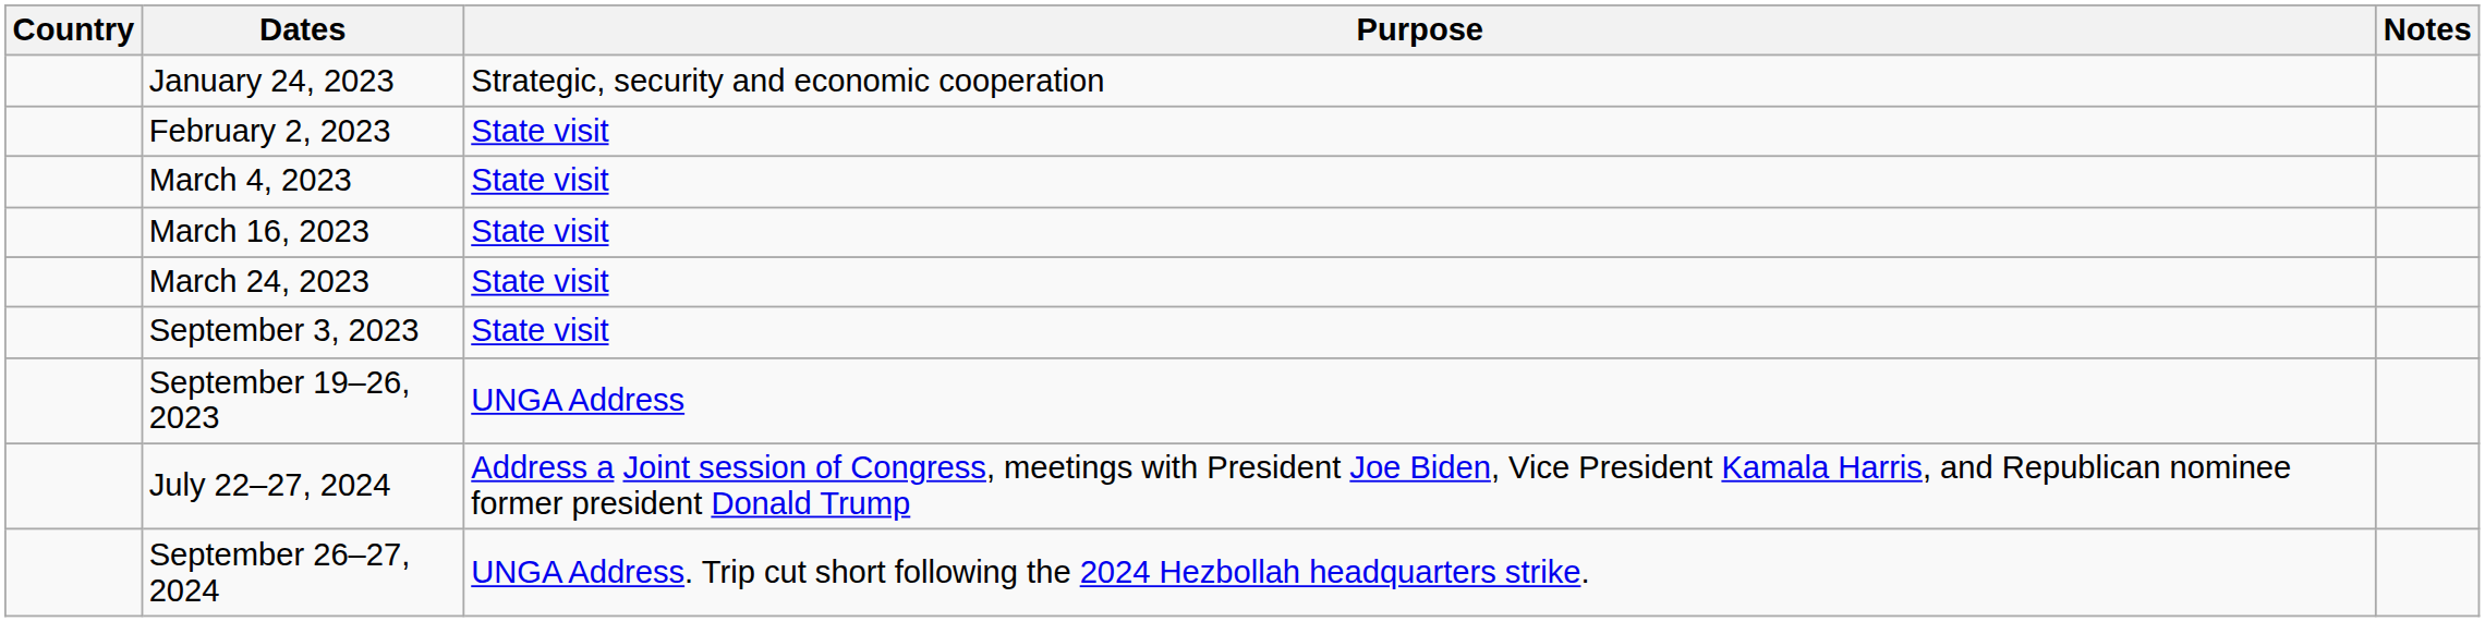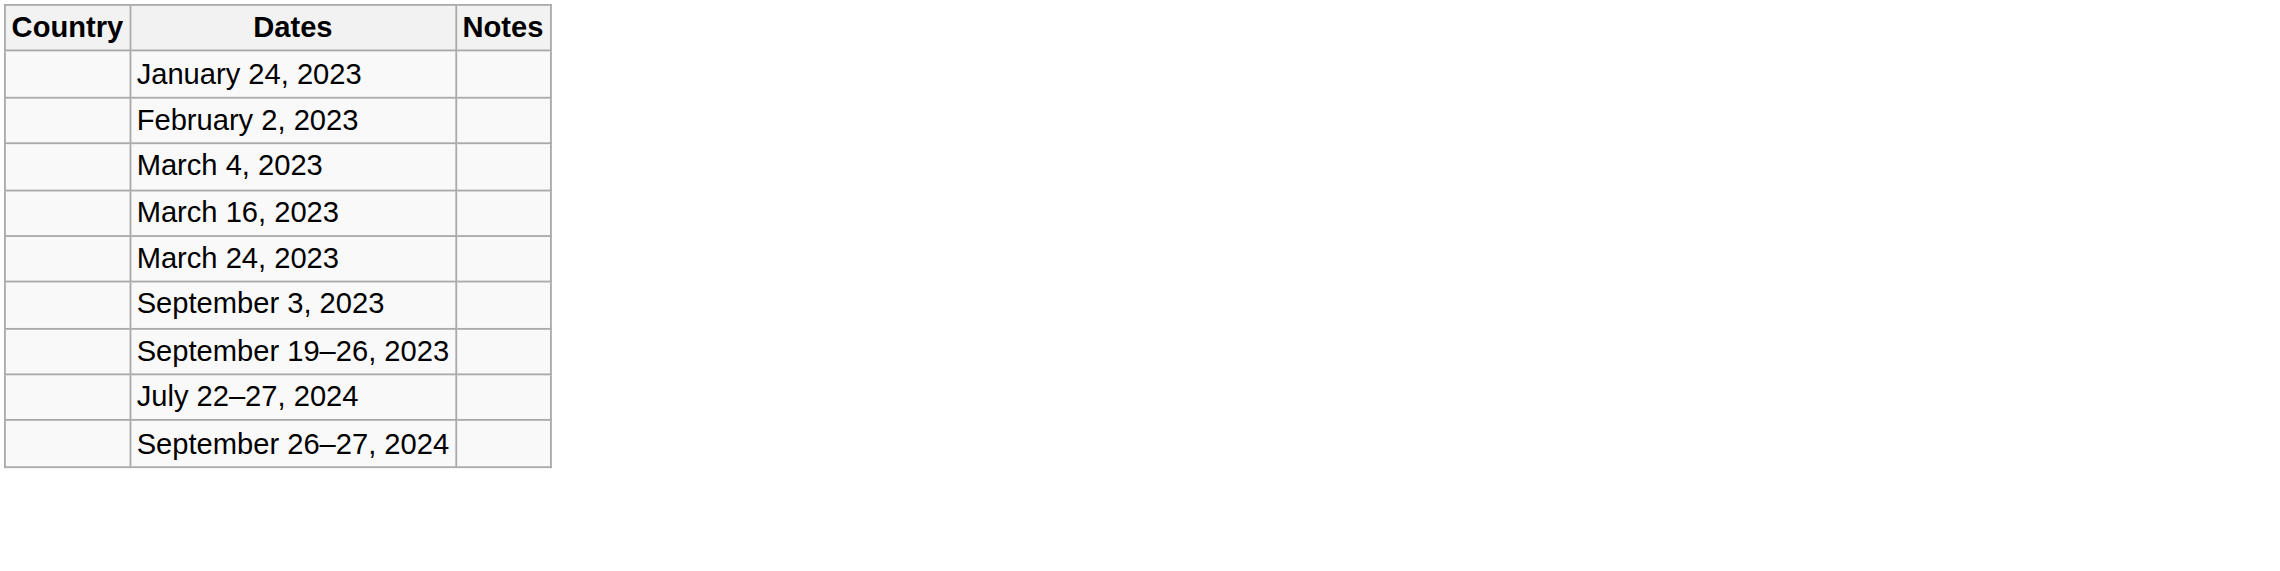 <table class="wikitable">
 <tr>
 <th>Country</th>
 <th>Dates</th>
-<th>Purpose</th>
 <th>Notes</th>
 </tr>
 <tr>
 <td></td>
 <td>January 24, 2023</td>
-<td>Strategic, security and economic cooperation</td>
 <td></td>
 </tr>
 <tr>
 <td></td>
 <td>February 2, 2023</td>
-<td><a href='#'>State visit</a></td>
 <td></td>
 </tr>
 <tr>
 <td></td>
 <td>March 4, 2023</td>
-<td><a href='#'>State visit</a></td>
 <td></td>
 </tr>
 <tr>
 <td></td>
 <td>March 16, 2023</td>
-<td><a href='#'>State visit</a></td>
 <td></td>
 </tr>
 <tr>
 <td></td>
 <td>March 24, 2023</td>
-<td><a href='#'>State visit</a></td>
 <td></td>
 </tr>
 <tr>
 <td></td>
 <td>September 3, 2023</td>
-<td><a href='#'>State visit</a></td>
 <td></td>
 </tr>
 <tr>
 <td></td>
 <td>September 19–26, 2023</td>
-<td><a href='#'>UNGA Address</a></td>
 <td></td>
 </tr>
 <tr>
 <td></td>
 <td>July 22–27, 2024</td>
-<td><a href='#'>Address a</a> <a href='#'>Joint session of Congress</a>, meetings with President <a href='#'>Joe Biden</a>, Vice President <a href='#'>Kamala Harris</a>, and Republican nominee former president <a href='#'>Donald Trump</a></td>
 <td></td>
 </tr>
 <tr>
 <td></td>
 <td>September 26–27, 2024</td>
-<td><a href='#'>UNGA Address</a>. Trip cut short following the <a href='#'>2024 Hezbollah headquarters strike</a>.</td>
 <td></td>
 </tr>
 </table>
